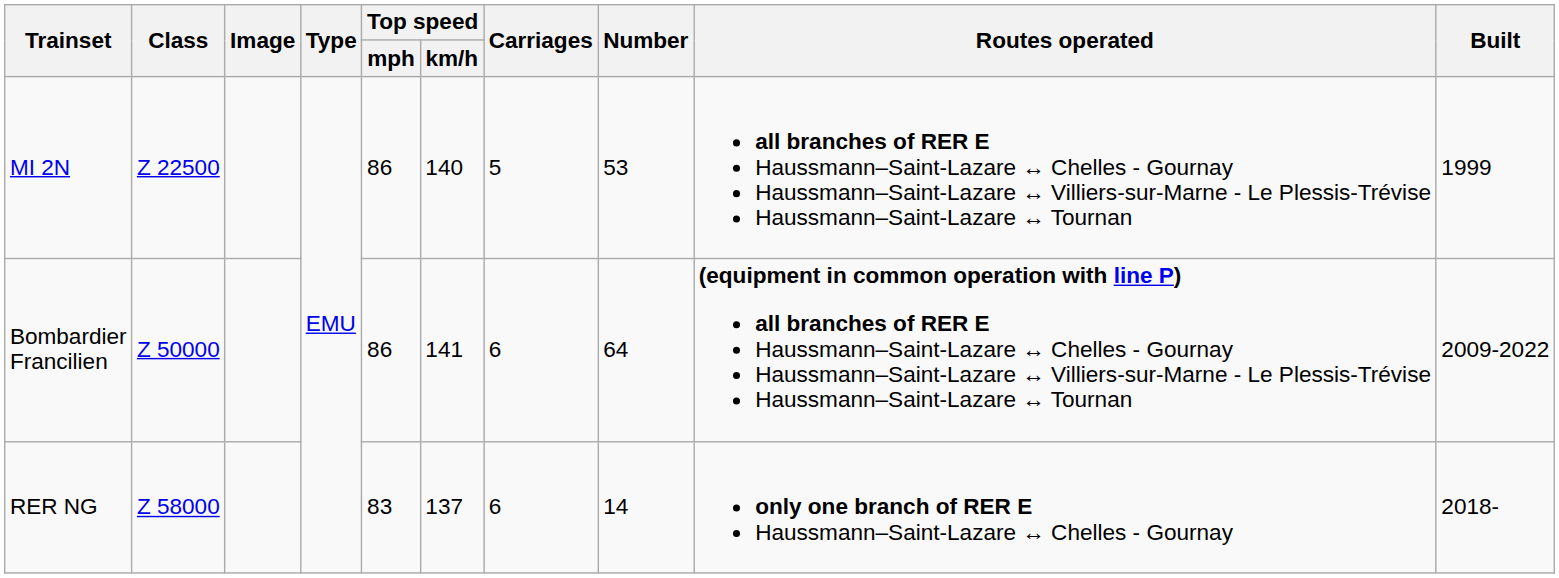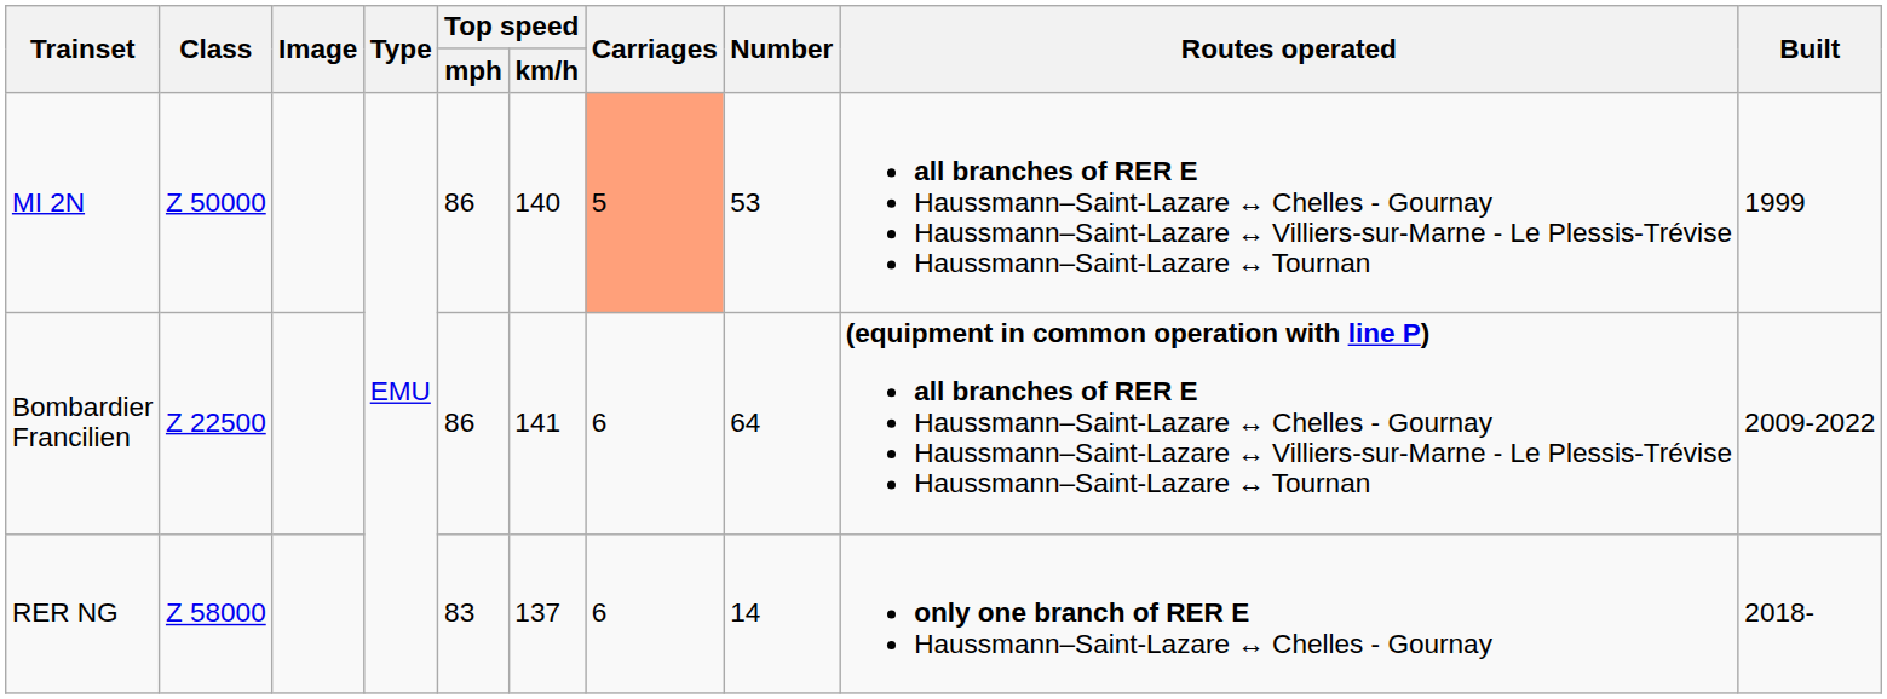 <table class="wikitable">
 <tr>
 <th rowspan="2">Trainset</th>
 <th rowspan="2">Class</th>
 <th rowspan="2">Image</th>
 <th rowspan="2">Type</th>
 <th colspan="2">Top speed</th>
 <th rowspan="2">Carriages</th>
 <th rowspan="2">Number</th>
 <th rowspan="2">Routes operated</th>
 <th rowspan="2">Built</th>
 </tr>
 <tr>
 <th>mph</th>
 <th>km/h</th>
 </tr>
 <tr>
 <td><a href='#'>MI 2N</a></td>
-<td><a href='#'>Z 22500</a></td>
+<td><a href='#'>Z 50000</a></td>
 <td></td>
 <td rowspan="3"><a href='#'>EMU</a></td>
 <td>86</td>
 <td>140</td>
-<td>5</td>
+<td style="background: lightsalmon;">5</td>
 <td>53</td>
 <td><br><ul><li><strong>all branches of RER E</strong></li><li>Haussmann–Saint-Lazare ↔ Chelles - Gournay</li><li>Haussmann–Saint-Lazare ↔ Villiers-sur-Marne - Le Plessis-Trévise</li><li>Haussmann–Saint-Lazare ↔ Tournan</li></ul></td>
 <td>1999</td>
 </tr>
 <tr>
 <td>Bombardier<br>Francilien</td>
-<td><a href='#'>Z 50000</a></td>
+<td><a href='#'>Z 22500</a></td>
 <td></td>
 <td>86</td>
 <td>141</td>
 <td>6</td>
 <td>64</td>
 <td><strong>(equipment in common operation with <a href='#'>line P</a>)</strong><br><ul><li><strong>all branches of RER E</strong></li><li>Haussmann–Saint-Lazare ↔ Chelles - Gournay</li><li>Haussmann–Saint-Lazare ↔ Villiers-sur-Marne - Le Plessis-Trévise</li><li>Haussmann–Saint-Lazare ↔ Tournan</li></ul></td>
 <td>2009-2022</td>
 </tr>
 <tr>
 <td>RER NG</td>
 <td><a href='#'>Z 58000</a></td>
 <td></td>
 <td>83</td>
 <td>137</td>
 <td>6</td>
 <td>14</td>
 <td><br><ul><li><strong>only one branch of RER E</strong></li><li>Haussmann–Saint-Lazare ↔ Chelles - Gournay</li></ul></td>
 <td>2018-</td>
 </tr>
 </table>
